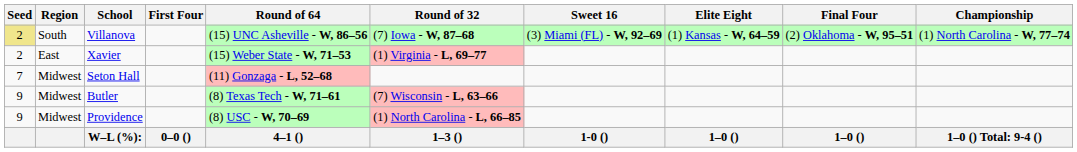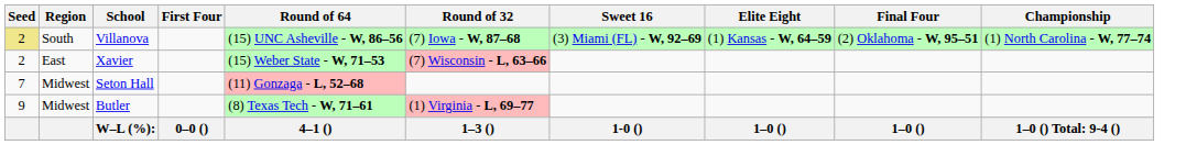 <table class="sortable wikitable" style="white-space:nowrap; font-size:90%">
 <tr>
 <th>Seed</th>
 <th>Region</th>
 <th>School</th>
 <th>First Four</th>
 <th>Round of 64</th>
 <th>Round of 32</th>
 <th>Sweet 16</th>
 <th>Elite Eight</th>
 <th>Final Four</th>
 <th>Championship</th>
 </tr>
 <tr>
 <td align=center style="background: khaki;">2</td>
 <td>South</td>
 <td><a href='#'>Villanova</a></td>
 <td> </td>
 <td style="background:#bfb;">(15) <a href='#'>UNC Asheville</a> - <strong>W, 86–56</strong></td>
 <td style="background:#bfb;">(7) <a href='#'>Iowa</a> - <strong>W, 87–68</strong></td>
 <td style="background:#bfb;">(3) <a href='#'>Miami (FL)</a> - <strong>W, 92–69</strong></td>
 <td style="background:#bfb;">(1) <a href='#'>Kansas</a> - <strong>W, 64–59</strong></td>
 <td style="background:#bfb;">(2) <a href='#'>Oklahoma</a> - <strong>W, 95–51</strong></td>
 <td style="background:#bfb;">(1) <a href='#'>North Carolina</a> - <strong>W,  77–74</strong></td>
 </tr>
 <tr>
 <td align=center>2</td>
 <td>East</td>
 <td><a href='#'>Xavier</a></td>
 <td> </td>
 <td style="background:#bfb;">(15) <a href='#'>Weber State</a> - <strong>W, 71–53</strong></td>
-<td style="background:#fbb;">(1) <a href='#'>Virginia</a> - <strong>L, 69–77</strong></td>
+<td style="background:#fbb;">(7) <a href='#'>Wisconsin</a> - <strong>L, 63–66</strong></td>
 <td></td>
 <td></td>
 <td></td>
 <td></td>
 </tr>
 <tr>
 <td align=center>7</td>
 <td>Midwest</td>
 <td><a href='#'>Seton Hall</a></td>
 <td> </td>
 <td style="background:#fbb;">(11) <a href='#'>Gonzaga</a> - <strong>L, 52–68</strong></td>
 <td></td>
 <td></td>
 <td></td>
 <td></td>
 <td></td>
 </tr>
 <tr>
 <td align=center>9</td>
 <td>Midwest</td>
 <td><a href='#'>Butler</a></td>
 <td> </td>
 <td style="background:#bfb;">(8) <a href='#'>Texas Tech</a> - <strong>W, 71–61</strong></td>
-<td style="background:#fbb;">(7) <a href='#'>Wisconsin</a> - <strong>L, 63–66</strong></td>
-<td></td>
-<td></td>
-<td></td>
-<td></td>
-</tr>
-<tr>
-<td align=center>9</td>
-<td>Midwest</td>
-<td><a href='#'>Providence</a></td>
-<td> </td>
-<td style="background:#bfb;">(8) <a href='#'>USC</a> - <strong>W, 70–69</strong></td>
-<td style="background:#fbb;">(1) <a href='#'>North Carolina</a> - <strong>L, 66–85</strong></td>
+<td style="background:#fbb;">(1) <a href='#'>Virginia</a> - <strong>L, 69–77</strong></td>
 <td></td>
 <td></td>
 <td></td>
 <td></td>
 </tr>
 <tr>
 <th></th>
 <th></th>
 <th>W–L (%):</th>
 <th>0–0 ()</th>
 <th>4–1 ()</th>
 <th>1–3 ()</th>
 <th>1-0 ()</th>
 <th>1–0 ()</th>
 <th>1–0 ()</th>
 <th>1–0 () Total: 9-4 ()</th>
 </tr>
 </table>
